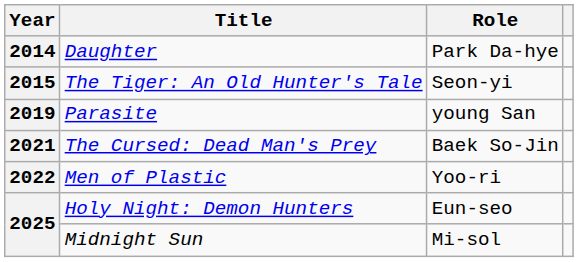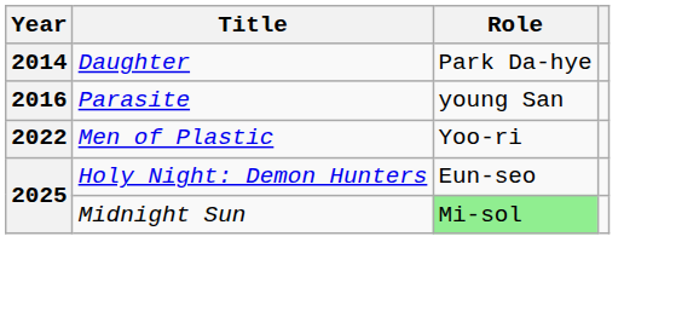 <table class="wikitable plainrowheaders sortable">
 <tr>
 <th scope="col">Year</th>
 <th scope="col">Title</th>
 <th scope="col">Role</th>
 <th scope="col" class="unsortable"></th>
 </tr>
 <tr>
 <th scope="row">2014</th>
 <td><em><a href='#'>Daughter</a></em></td>
 <td>Park Da-hye</td>
 <td style="text-align:center"></td>
 </tr>
 <tr>
-<th scope="row">2015</th>
-<td><em><a href='#'>The Tiger: An Old Hunter's Tale</a></em></td>
-<td>Seon-yi</td>
-<td style="text-align:center"></td>
-</tr>
-<tr>
-<th scope="row">2019</th>
+<th scope="row">2016</th>
 <td><em><a href='#'>Parasite</a></em></td>
 <td>young San</td>
-<td style="text-align:center"></td>
-</tr>
-<tr>
-<th scope="row">2021</th>
-<td><em><a href='#'>The Cursed: Dead Man's Prey</a></em></td>
-<td>Baek So-Jin</td>
 <td style="text-align:center"></td>
 </tr>
 <tr>
 <th scope="row">2022</th>
 <td><em><a href='#'>Men of Plastic</a></em></td>
 <td>Yoo-ri</td>
 <td style="text-align:center"></td>
 </tr>
 <tr>
 <th scope="row" rowspan="2">2025</th>
 <td><em><a href='#'>Holy Night: Demon Hunters</a></em></td>
 <td>Eun-seo</td>
 <td style="text-align:center"></td>
 </tr>
 <tr>
 <td><em>Midnight Sun</em></td>
-<td>Mi-sol</td>
+<td style="background: lightgreen;">Mi-sol</td>
 <td style="text-align:center"></td>
 </tr>
 </table>
